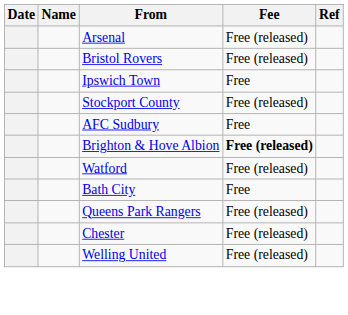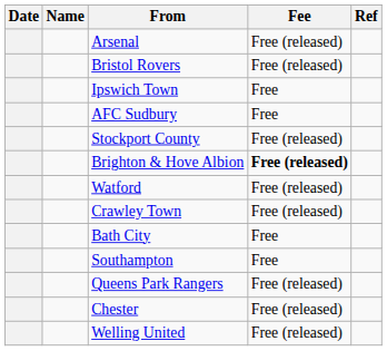 <table class="wikitable sortable plainrowheaders">
 <tr>
 <th scope=col>Date</th>
 <th scope=col>Name</th>
 <th scope=col>From</th>
 <th scope=col>Fee</th>
 <th scope=col class=unsortable>Ref</th>
 </tr>
 <tr>
 <th scope=row></th>
 <td></td>
 <td><a href='#'>Arsenal</a></td>
 <td>Free (released)</td>
 <td></td>
 </tr>
 <tr>
 <th scope=row></th>
 <td></td>
 <td><a href='#'>Bristol Rovers</a></td>
 <td>Free (released)</td>
 <td></td>
 </tr>
 <tr>
 <th scope=row></th>
 <td></td>
 <td><a href='#'>Ipswich Town</a></td>
 <td>Free</td>
 <td></td>
 </tr>
 <tr>
 <th scope=row></th>
 <td></td>
-<td><a href='#'>Stockport County</a></td>
-<td>Free (released)</td>
+<td><a href='#'>AFC Sudbury</a></td>
+<td>Free</td>
 <td></td>
 </tr>
 <tr>
 <th scope=row></th>
 <td></td>
-<td><a href='#'>AFC Sudbury</a></td>
-<td>Free</td>
+<td><a href='#'>Stockport County</a></td>
+<td>Free (released)</td>
 <td></td>
 </tr>
 <tr>
 <th scope=row></th>
 <td></td>
 <td><a href='#'>Brighton & Hove Albion</a></td>
 <td><strong>Free (released)</strong></td>
 <td></td>
 </tr>
 <tr>
 <th scope=row></th>
 <td></td>
 <td><a href='#'>Watford</a></td>
 <td>Free (released)</td>
 <td></td>
 </tr>
 <tr>
 <th scope=row></th>
 <td></td>
+<td><a href='#'>Crawley Town</a></td>
+<td>Free (released)</td>
+<td></td>
+</tr>
+<tr>
+<th scope=row></th>
+<td></td>
 <td><a href='#'>Bath City</a></td>
+<td>Free</td>
+<td></td>
+</tr>
+<tr>
+<th scope=row></th>
+<td></td>
+<td><a href='#'>Southampton</a></td>
 <td>Free</td>
 <td></td>
 </tr>
 <tr>
 <th scope=row></th>
 <td></td>
 <td><a href='#'>Queens Park Rangers</a></td>
 <td>Free (released)</td>
 <td></td>
 </tr>
 <tr>
 <th scope=row></th>
 <td></td>
 <td><a href='#'>Chester</a></td>
 <td>Free (released)</td>
 <td></td>
 </tr>
 <tr>
 <th scope=row></th>
 <td></td>
 <td><a href='#'>Welling United</a></td>
 <td>Free (released)</td>
 <td></td>
 </tr>
 </table>
